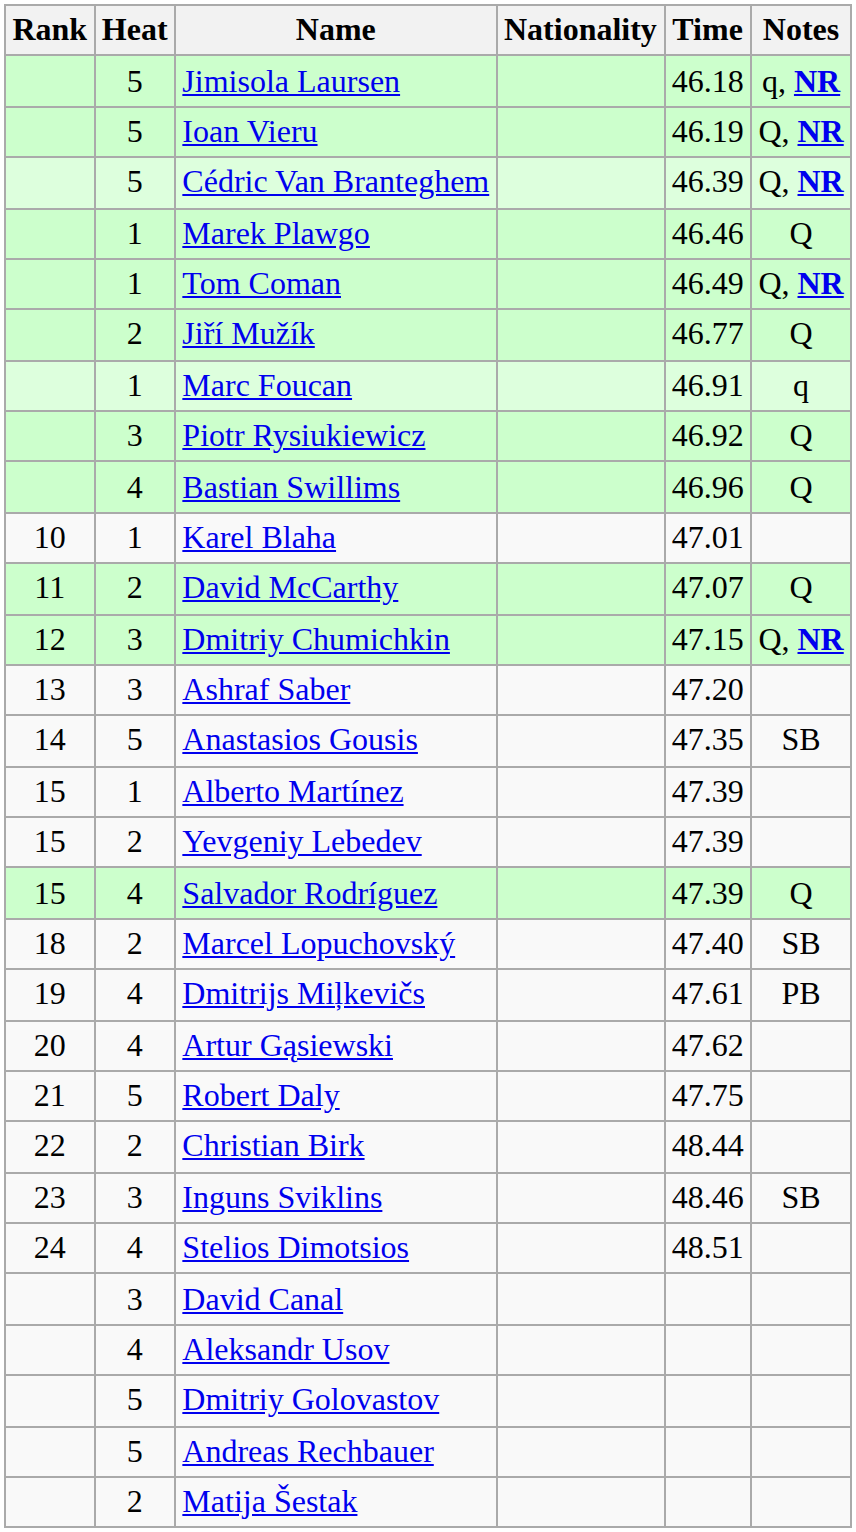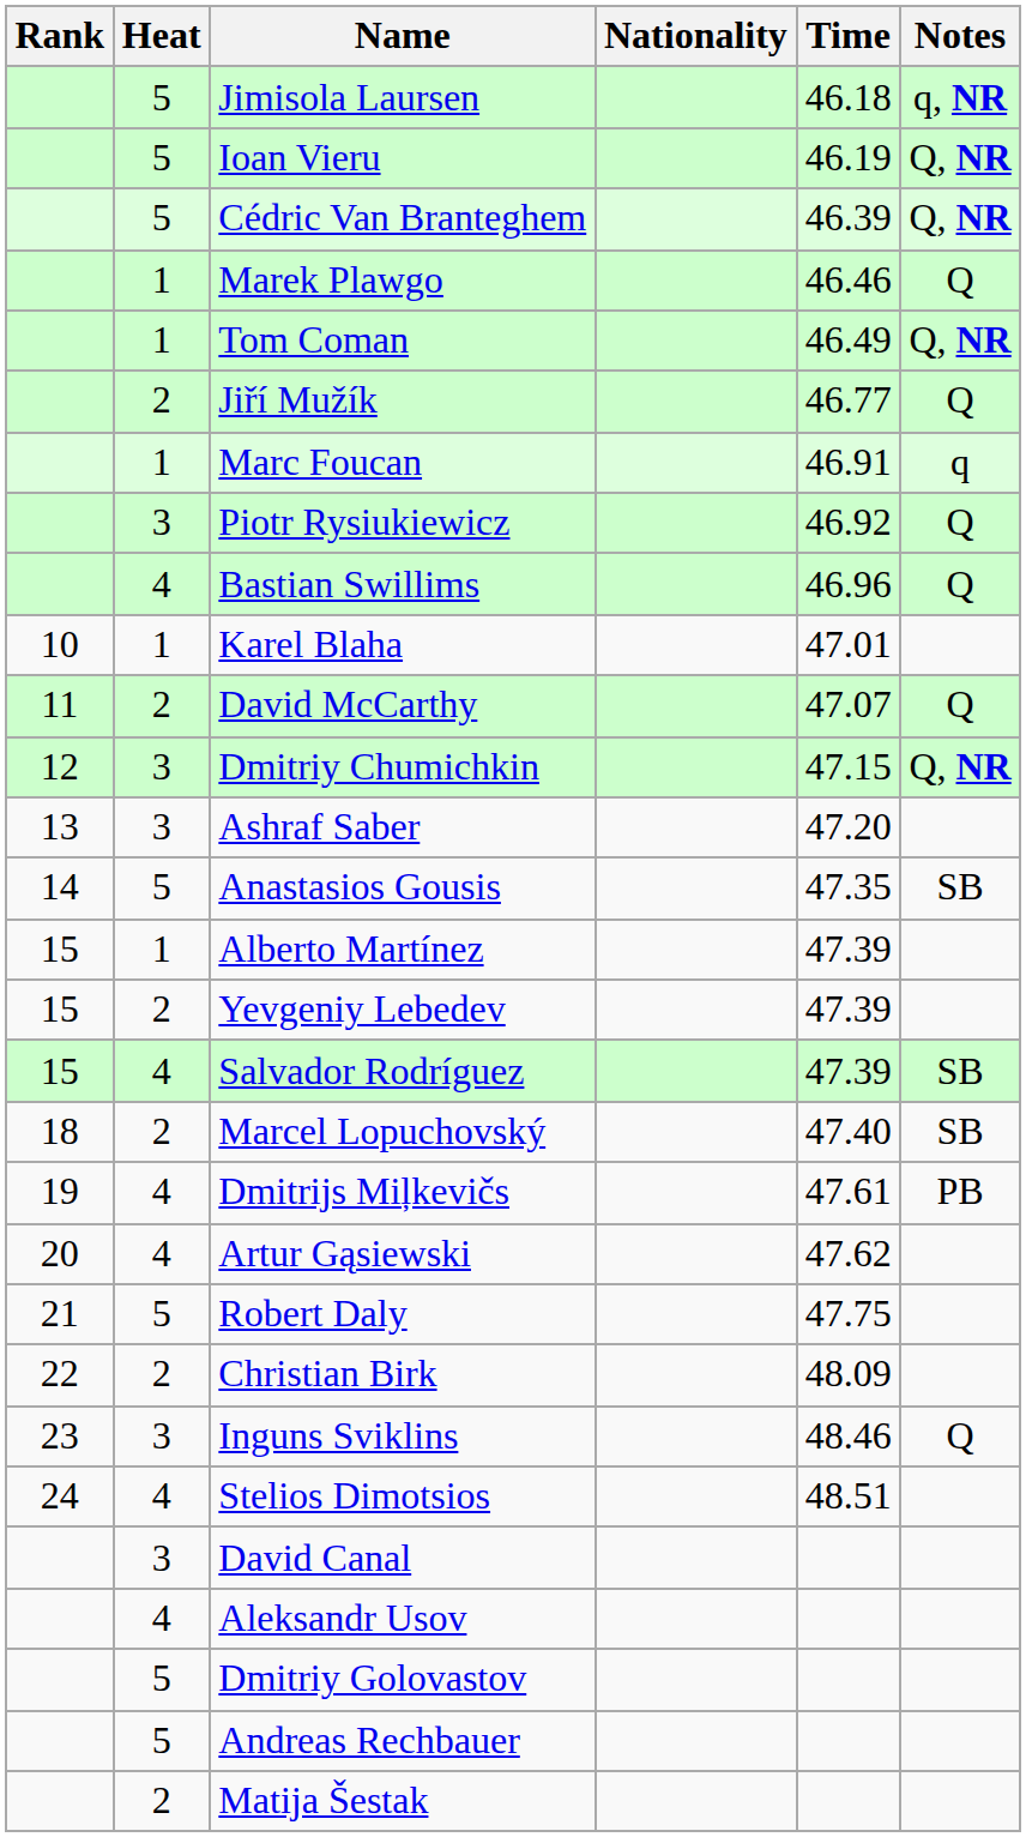 <table class="wikitable sortable" style="text-align:center">
 <tr>
 <th>Rank</th>
 <th>Heat</th>
 <th>Name</th>
 <th>Nationality</th>
 <th>Time</th>
 <th>Notes</th>
 </tr>
 <tr bgcolor=ccffcc>
 <td></td>
 <td>5</td>
 <td align="left"><a href='#'>Jimisola Laursen</a></td>
 <td align=left></td>
 <td>46.18</td>
 <td>q, <strong><a href='#'>NR</a></strong></td>
 </tr>
 <tr bgcolor=ccffcc>
 <td></td>
 <td>5</td>
 <td align="left"><a href='#'>Ioan Vieru</a></td>
 <td align=left></td>
 <td>46.19</td>
 <td>Q, <strong><a href='#'>NR</a></strong></td>
 </tr>
 <tr bgcolor=ddffdd>
 <td></td>
 <td>5</td>
 <td align="left"><a href='#'>Cédric Van Branteghem</a></td>
 <td align=left></td>
 <td>46.39</td>
 <td>Q, <strong><a href='#'>NR</a></strong></td>
 </tr>
 <tr bgcolor=ccffcc>
 <td></td>
 <td>1</td>
 <td align="left"><a href='#'>Marek Plawgo</a></td>
 <td align=left></td>
 <td>46.46</td>
 <td>Q</td>
 </tr>
 <tr bgcolor=ccffcc>
 <td></td>
 <td>1</td>
 <td align="left"><a href='#'>Tom Coman</a></td>
 <td align=left></td>
 <td>46.49</td>
 <td>Q, <strong><a href='#'>NR</a></strong></td>
 </tr>
 <tr bgcolor=ccffcc>
 <td></td>
 <td>2</td>
 <td align="left"><a href='#'>Jiří Mužík</a></td>
 <td align=left></td>
 <td>46.77</td>
 <td>Q</td>
 </tr>
 <tr bgcolor=ddffdd>
 <td></td>
 <td>1</td>
 <td align="left"><a href='#'>Marc Foucan</a></td>
 <td align=left></td>
 <td>46.91</td>
 <td>q</td>
 </tr>
 <tr bgcolor=ccffcc>
 <td></td>
 <td>3</td>
 <td align="left"><a href='#'>Piotr Rysiukiewicz</a></td>
 <td align=left></td>
 <td>46.92</td>
 <td>Q</td>
 </tr>
 <tr bgcolor=ccffcc>
 <td></td>
 <td>4</td>
 <td align="left"><a href='#'>Bastian Swillims</a></td>
 <td align=left></td>
 <td>46.96</td>
 <td>Q</td>
 </tr>
 <tr>
 <td>10</td>
 <td>1</td>
 <td align="left"><a href='#'>Karel Blaha</a></td>
 <td align=left></td>
 <td>47.01</td>
 <td></td>
 </tr>
 <tr bgcolor=ccffcc>
 <td>11</td>
 <td>2</td>
 <td align="left"><a href='#'>David McCarthy</a></td>
 <td align=left></td>
 <td>47.07</td>
 <td>Q</td>
 </tr>
 <tr bgcolor=ccffcc>
 <td>12</td>
 <td>3</td>
 <td align="left"><a href='#'>Dmitriy Chumichkin</a></td>
 <td align=left></td>
 <td>47.15</td>
 <td>Q, <strong><a href='#'>NR</a></strong></td>
 </tr>
 <tr>
 <td>13</td>
 <td>3</td>
 <td align="left"><a href='#'>Ashraf Saber</a></td>
 <td align=left></td>
 <td>47.20</td>
 <td></td>
 </tr>
 <tr>
 <td>14</td>
 <td>5</td>
 <td align="left"><a href='#'>Anastasios Gousis</a></td>
 <td align=left></td>
 <td>47.35</td>
 <td>SB</td>
 </tr>
 <tr>
 <td>15</td>
 <td>1</td>
 <td align="left"><a href='#'>Alberto Martínez</a></td>
 <td align=left></td>
 <td>47.39</td>
 <td></td>
 </tr>
 <tr>
 <td>15</td>
 <td>2</td>
 <td align="left"><a href='#'>Yevgeniy Lebedev</a></td>
 <td align=left></td>
 <td>47.39</td>
 <td></td>
 </tr>
 <tr bgcolor=ccffcc>
 <td>15</td>
 <td>4</td>
 <td align="left"><a href='#'>Salvador Rodríguez</a></td>
 <td align=left></td>
 <td>47.39</td>
-<td>Q</td>
+<td>SB</td>
 </tr>
 <tr>
 <td>18</td>
 <td>2</td>
 <td align="left"><a href='#'>Marcel Lopuchovský</a></td>
 <td align=left></td>
 <td>47.40</td>
 <td>SB</td>
 </tr>
 <tr>
 <td>19</td>
 <td>4</td>
 <td align="left"><a href='#'>Dmitrijs Miļkevičs</a></td>
 <td align=left></td>
 <td>47.61</td>
 <td>PB</td>
 </tr>
 <tr>
 <td>20</td>
 <td>4</td>
 <td align="left"><a href='#'>Artur Gąsiewski</a></td>
 <td align=left></td>
 <td>47.62</td>
 <td></td>
 </tr>
 <tr>
 <td>21</td>
 <td>5</td>
 <td align="left"><a href='#'>Robert Daly</a></td>
 <td align=left></td>
 <td>47.75</td>
 <td></td>
 </tr>
 <tr>
 <td>22</td>
 <td>2</td>
 <td align="left"><a href='#'>Christian Birk</a></td>
 <td align=left></td>
-<td>48.44</td>
+<td>48.09</td>
 <td></td>
 </tr>
 <tr>
 <td>23</td>
 <td>3</td>
 <td align="left"><a href='#'>Inguns Sviklins</a></td>
 <td align=left></td>
 <td>48.46</td>
-<td>SB</td>
+<td>Q</td>
 </tr>
 <tr>
 <td>24</td>
 <td>4</td>
 <td align="left"><a href='#'>Stelios Dimotsios</a></td>
 <td align=left></td>
 <td>48.51</td>
 <td></td>
 </tr>
 <tr>
 <td></td>
 <td>3</td>
 <td align="left"><a href='#'>David Canal</a></td>
 <td align=left></td>
 <td></td>
 <td></td>
 </tr>
 <tr>
 <td></td>
 <td>4</td>
 <td align="left"><a href='#'>Aleksandr Usov</a></td>
 <td align=left></td>
 <td></td>
 <td></td>
 </tr>
 <tr>
 <td></td>
 <td>5</td>
 <td align="left"><a href='#'>Dmitriy Golovastov</a></td>
 <td align=left></td>
 <td></td>
 <td></td>
 </tr>
 <tr>
 <td></td>
 <td>5</td>
 <td align="left"><a href='#'>Andreas Rechbauer</a></td>
 <td align=left></td>
 <td></td>
 <td></td>
 </tr>
 <tr>
 <td></td>
 <td>2</td>
 <td align="left"><a href='#'>Matija Šestak</a></td>
 <td align=left></td>
 <td></td>
 <td></td>
 </tr>
 </table>
